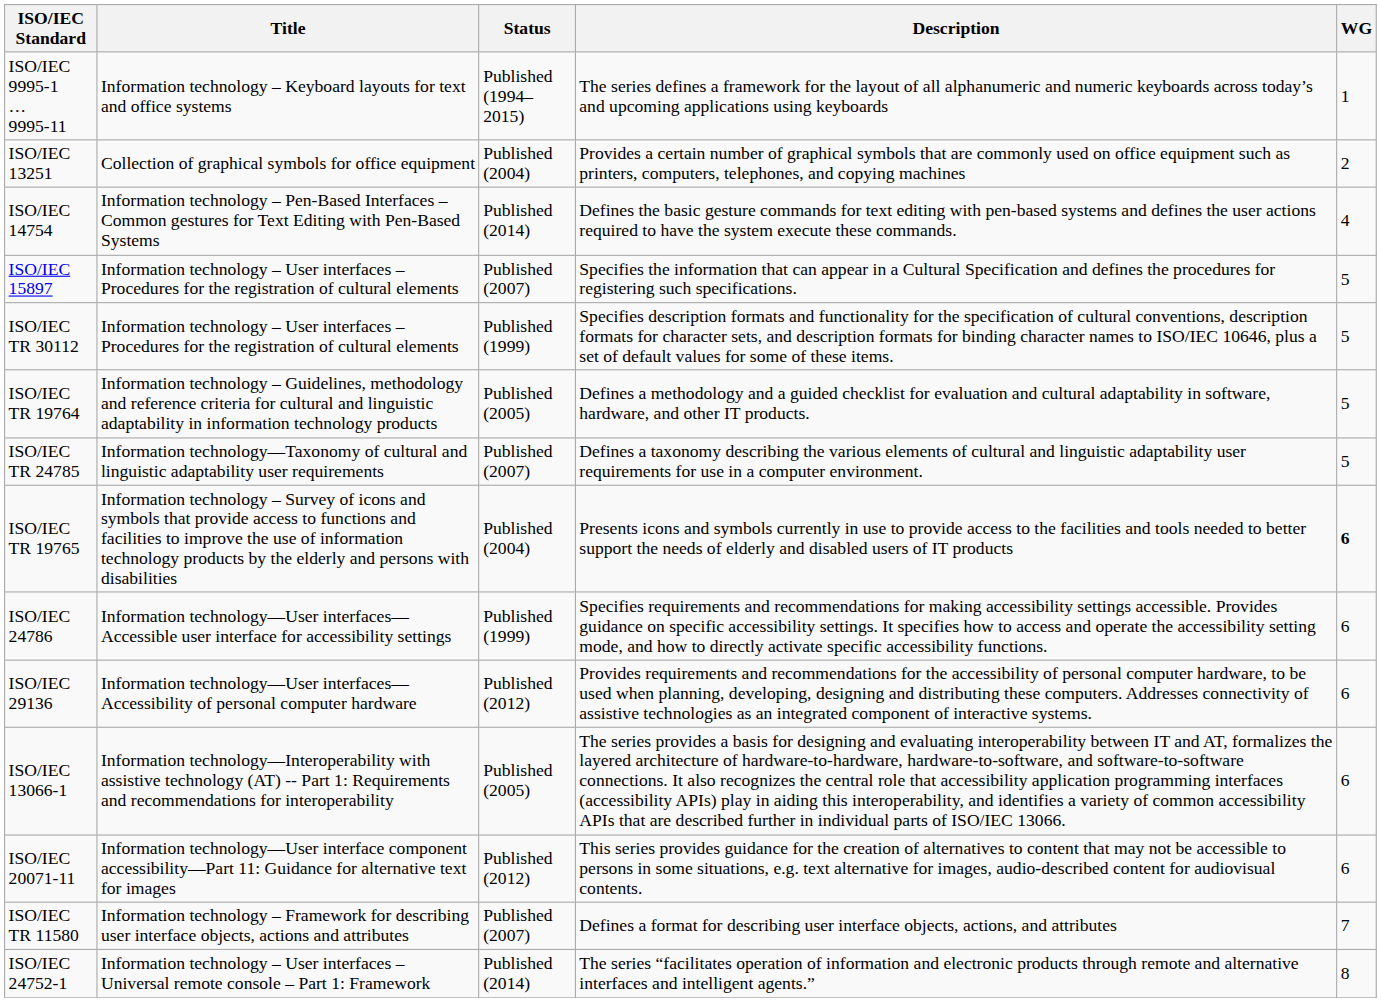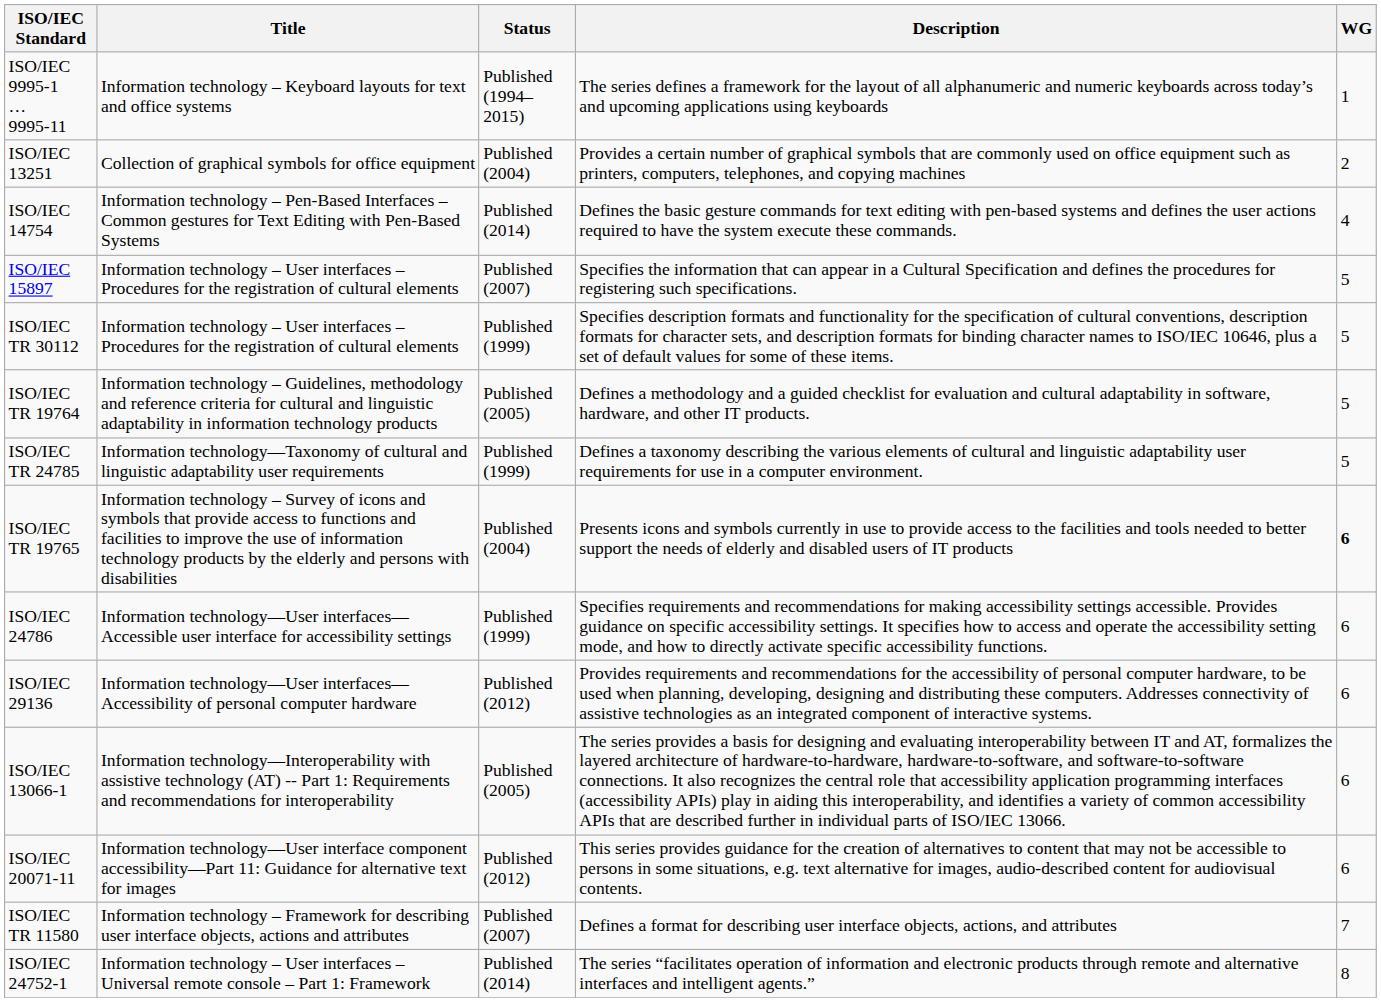 <table class="wikitable">
 <tr>
 <th><strong>ISO/IEC Standard</strong></th>
 <th><strong>Title</strong></th>
 <th><strong>Status</strong></th>
 <th><strong>Description</strong></th>
 <th><strong>WG</strong></th>
 </tr>
 <tr>
 <td>ISO/IEC 9995-1 <br>…<br>9995-11</td>
 <td>Information technology – Keyboard layouts for text and office systems</td>
 <td>Published (1994–2015)</td>
 <td>The series defines a framework for the layout of all alphanumeric and numeric keyboards across today’s and upcoming applications using keyboards </td>
 <td>1</td>
 </tr>
 <tr>
 <td>ISO/IEC 13251</td>
 <td>Collection of graphical symbols for office equipment</td>
 <td>Published (2004)</td>
 <td>Provides a certain number of graphical symbols that are commonly used on office equipment such as printers, computers, telephones, and copying machines </td>
 <td>2</td>
 </tr>
 <tr>
 <td>ISO/IEC 14754</td>
 <td>Information technology – Pen-Based Interfaces – Common gestures for Text Editing with Pen-Based Systems</td>
 <td>Published (2014)</td>
 <td>Defines the basic gesture commands for text editing with pen-based systems and defines the user actions required to have the system execute these commands.</td>
 <td>4</td>
 </tr>
 <tr>
 <td><a href='#'>ISO/IEC 15897</a></td>
 <td>Information technology – User interfaces – Procedures for the registration of cultural elements</td>
 <td>Published (2007)</td>
 <td>Specifies the information that can appear in a Cultural Specification and defines the procedures for registering such specifications.</td>
 <td>5</td>
 </tr>
 <tr>
 <td>ISO/IEC TR 30112</td>
 <td>Information technology – User interfaces – Procedures for the registration of cultural elements</td>
 <td>Published (1999)</td>
 <td>Specifies description formats and functionality for the specification of cultural conventions, description formats for character sets, and description formats for binding character names to ISO/IEC 10646, plus a set of default values for some of these items.</td>
 <td>5</td>
 </tr>
 <tr>
 <td>ISO/IEC TR 19764</td>
 <td>Information technology – Guidelines, methodology and reference criteria for cultural and linguistic adaptability in information technology products</td>
 <td>Published (2005)</td>
 <td>Defines a methodology and a guided checklist for evaluation and cultural adaptability in software, hardware, and other IT products.</td>
 <td>5</td>
 </tr>
 <tr>
 <td>ISO/IEC TR 24785</td>
 <td>Information technology—Taxonomy of cultural and linguistic adaptability user requirements</td>
-<td>Published (2007)</td>
+<td>Published (1999)</td>
 <td>Defines a taxonomy describing the various elements of cultural and linguistic adaptability user requirements for use in a computer environment.</td>
 <td>5</td>
 </tr>
 <tr>
 <td>ISO/IEC TR 19765</td>
 <td>Information technology – Survey of icons and symbols that provide access to functions and facilities to improve the use of information technology products by the elderly and persons with disabilities</td>
 <td>Published (2004)</td>
 <td>Presents icons and symbols currently in use to provide access to the facilities and tools needed to better support the needs of elderly and disabled users of IT products </td>
 <td><strong>6</strong></td>
 </tr>
 <tr>
 <td>ISO/IEC 24786</td>
 <td>Information technology—User interfaces—Accessible user interface for accessibility settings</td>
 <td>Published (1999)</td>
 <td>Specifies requirements and recommendations for making accessibility settings accessible. Provides guidance on specific accessibility settings. It specifies how to access and operate the accessibility setting mode, and how to directly activate specific accessibility functions.</td>
 <td>6</td>
 </tr>
 <tr>
 <td>ISO/IEC 29136</td>
 <td>Information technology—User interfaces—Accessibility of personal computer hardware</td>
 <td>Published (2012)</td>
 <td>Provides requirements and recommendations for the accessibility of personal computer hardware, to be used when planning, developing, designing and distributing these computers. Addresses connectivity of assistive technologies as an integrated component of interactive systems.</td>
 <td>6</td>
 </tr>
 <tr>
 <td>ISO/IEC 13066-1</td>
 <td>Information technology—Interoperability with assistive technology (AT) -- Part 1: Requirements and recommendations for interoperability</td>
 <td>Published (2005)</td>
 <td>The series provides a basis for designing and evaluating interoperability between IT and AT, formalizes the layered architecture of hardware-to-hardware, hardware-to-software, and software-to-software connections. It also recognizes the central role that accessibility application programming interfaces (accessibility APIs) play in aiding this interoperability, and identifies a variety of common accessibility APIs that are described further in individual parts of ISO/IEC 13066.</td>
 <td>6</td>
 </tr>
 <tr>
 <td>ISO/IEC 20071-11</td>
 <td>Information technology—User interface component accessibility—Part 11: Guidance for alternative text for images</td>
 <td>Published (2012)</td>
 <td>This series provides guidance for the creation of alternatives to content that may not be accessible to persons in some situations, e.g. text alternative for images, audio-described content for audiovisual contents.</td>
 <td>6</td>
 </tr>
 <tr>
 <td>ISO/IEC TR 11580</td>
 <td>Information technology – Framework for describing user interface objects, actions and attributes</td>
 <td>Published (2007)</td>
 <td>Defines a format for describing user interface objects, actions, and attributes </td>
 <td>7</td>
 </tr>
 <tr>
 <td>ISO/IEC 24752-1</td>
 <td>Information technology – User interfaces – Universal remote console – Part 1: Framework</td>
 <td>Published (2014)</td>
 <td>The series “facilitates operation of information and electronic products through remote and alternative interfaces and intelligent agents.” </td>
 <td>8</td>
 </tr>
 </table>
